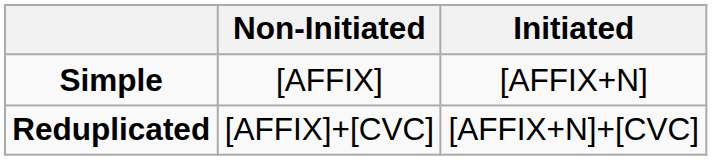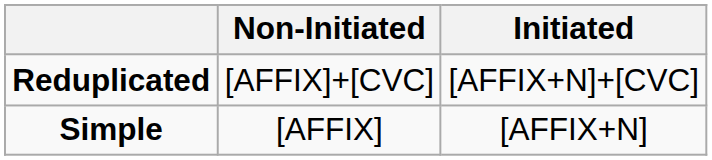 <table class="wikitable"  style="text-align: center" align="center">
 <tr>
 <th></th>
 <th>Non-Initiated</th>
 <th>Initiated</th>
 </tr>
 <tr>
+<td><strong>Reduplicated</strong></td>
+<td>[AFFIX]+[CVC]</td>
+<td>[AFFIX+N]+[CVC]</td>
+</tr>
+<tr>
 <td><strong>Simple</strong></td>
 <td>[AFFIX]</td>
 <td>[AFFIX+N]</td>
 </tr>
-<tr>
-<td><strong>Reduplicated</strong></td>
-<td>[AFFIX]+[CVC]</td>
-<td>[AFFIX+N]+[CVC]</td>
-</tr>
 </table>
